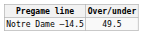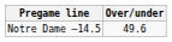 <table class="wikitable">
 <tr align="center">
 <th style=>Pregame line</th>
 <th style=>Over/under</th>
 </tr>
 <tr align="center">
 <td>Notre Dame –14.5</td>
-<td>49.5</td>
+<td>49.6</td>
 </tr>
 </table>
